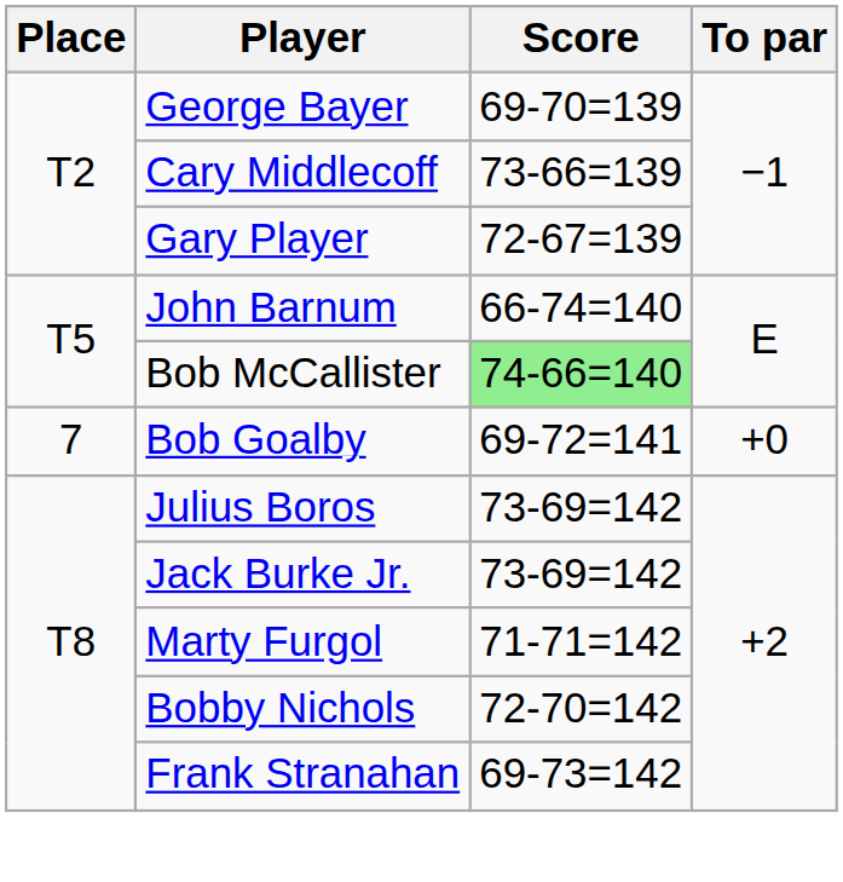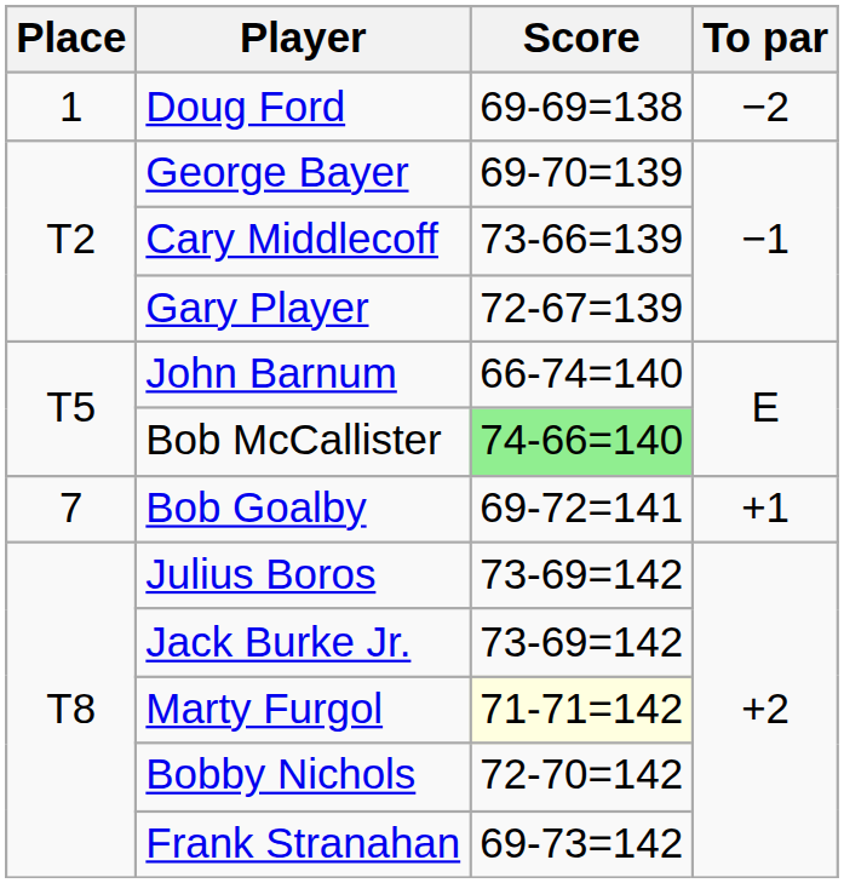 <table class=wikitable>
 <tr>
 <th>Place</th>
 <th>Player</th>
 <th>Score</th>
 <th>To par</th>
+</tr>
+<tr>
+<td align=center>1</td>
+<td> <a href='#'>Doug Ford</a></td>
+<td>69-69=138</td>
+<td align=center>−2</td>
 </tr>
 <tr>
 <td rowspan=3 align=center>T2</td>
 <td> <a href='#'>George Bayer</a></td>
 <td>69-70=139</td>
 <td rowspan=3 align=center>−1</td>
 </tr>
 <tr>
 <td> <a href='#'>Cary Middlecoff</a></td>
 <td>73-66=139</td>
 </tr>
 <tr>
 <td> <a href='#'>Gary Player</a></td>
 <td>72-67=139</td>
 </tr>
 <tr>
 <td rowspan=2 align=center>T5</td>
 <td> <a href='#'>John Barnum</a></td>
 <td>66-74=140</td>
 <td rowspan=2 align=center>E</td>
 </tr>
 <tr>
 <td> Bob McCallister</td>
 <td style="background: lightgreen;">74-66=140</td>
 </tr>
 <tr>
 <td align=center>7</td>
 <td> <a href='#'>Bob Goalby</a></td>
 <td>69-72=141</td>
-<td align=center>+0</td>
+<td align=center>+1</td>
 </tr>
 <tr>
 <td rowspan=5 align=center>T8</td>
 <td> <a href='#'>Julius Boros</a></td>
 <td>73-69=142</td>
 <td rowspan=5 align=center>+2</td>
 </tr>
 <tr>
 <td> <a href='#'>Jack Burke Jr.</a></td>
 <td>73-69=142</td>
 </tr>
 <tr>
 <td> <a href='#'>Marty Furgol</a></td>
-<td>71-71=142</td>
+<td style="background: lightyellow;">71-71=142</td>
 </tr>
 <tr>
 <td> <a href='#'>Bobby Nichols</a></td>
 <td>72-70=142</td>
 </tr>
 <tr>
 <td> <a href='#'>Frank Stranahan</a></td>
 <td>69-73=142</td>
 </tr>
 </table>
